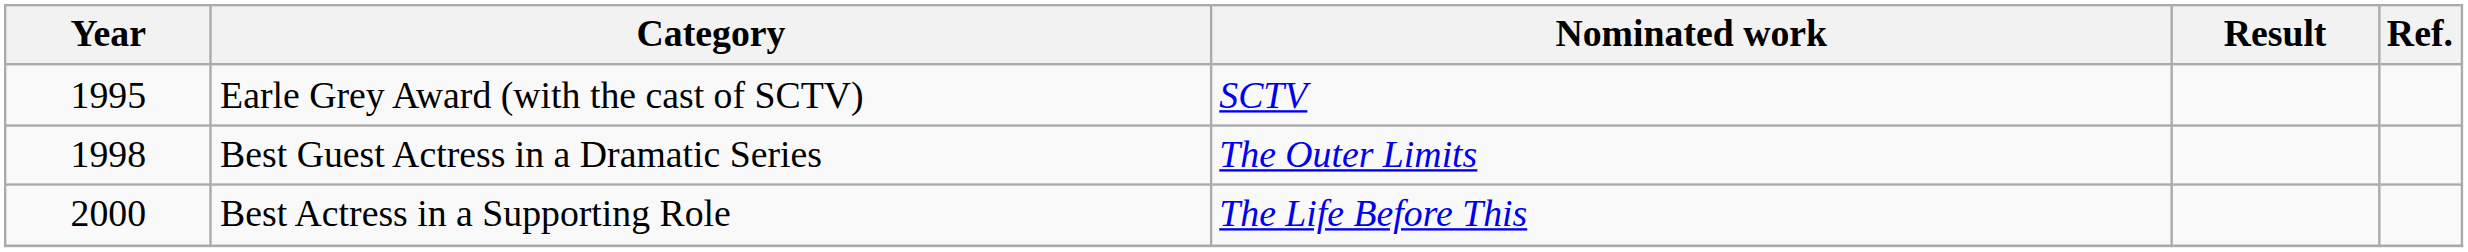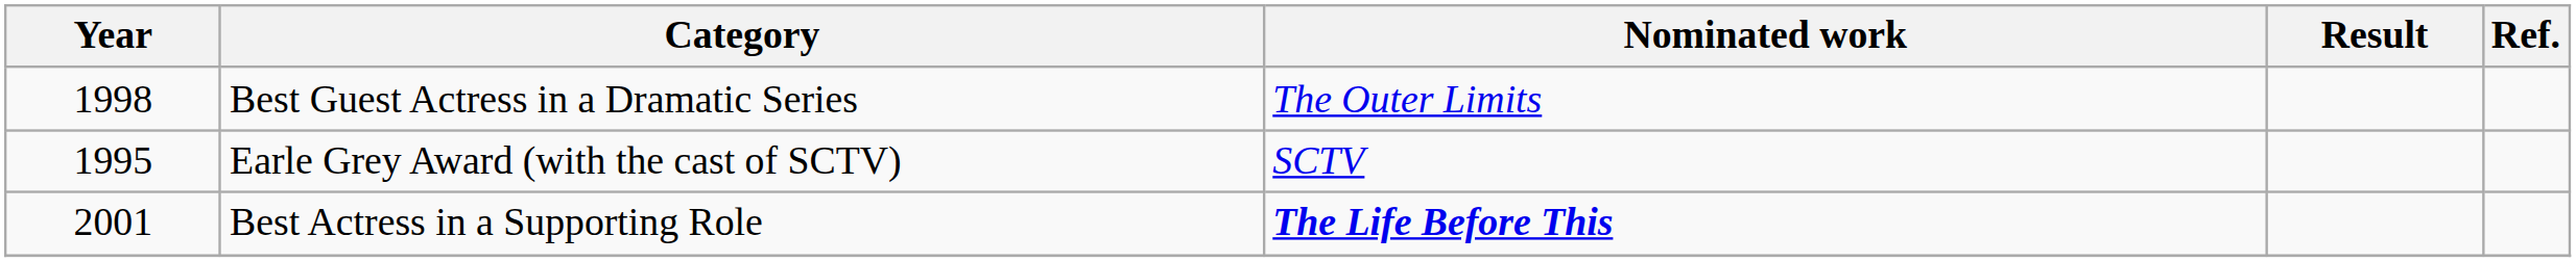 <table class=wikitable>
 <tr>
 <th scope="col" style="width:5em;">Year</th>
 <th scope="col" style="width:26em;">Category</th>
 <th scope="col" style="width:25em;">Nominated work</th>
 <th scope="col" style="width:5em;">Result</th>
 <th>Ref.</th>
 </tr>
 <tr>
+<td style="text-align:center;">1998</td>
+<td>Best Guest Actress in a Dramatic Series</td>
+<td><em><a href='#'>The Outer Limits</a></em></td>
+<td></td>
+<td></td>
+</tr>
+<tr>
 <td style="text-align:center;">1995</td>
 <td>Earle Grey Award (with the cast of SCTV)</td>
 <td><em><a href='#'>SCTV</a></em></td>
 <td></td>
 <td style="text-align:center;"></td>
 </tr>
 <tr>
-<td style="text-align:center;">1998</td>
-<td>Best Guest Actress in a Dramatic Series</td>
-<td><em><a href='#'>The Outer Limits</a></em></td>
-<td></td>
-<td></td>
-</tr>
-<tr>
-<td style="text-align:center;">2000</td>
+<td style="text-align:center;">2001</td>
 <td>Best Actress in a Supporting Role</td>
-<td><em><a href='#'>The Life Before This</a></em></td>
+<td><strong><em><a href='#'>The Life Before This</a></em></strong></td>
 <td></td>
 <td style="text-align:center;"></td>
 </tr>
 <tr>
 </tr>
 <tr>
 </tr>
 </table>
